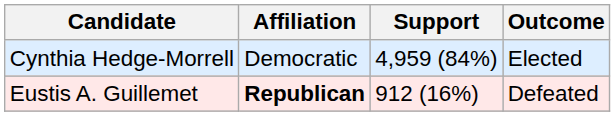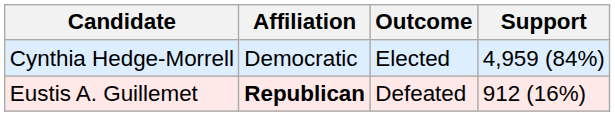 <table class="wikitable">
 <tr>
 <th>Candidate</th>
 <th>Affiliation</th>
+<th>Outcome</th>
 <th>Support</th>
-<th>Outcome</th>
 </tr>
 <tr>
 <td bgcolor=#DDEEFF>Cynthia Hedge-Morrell</td>
 <td bgcolor=#DDEEFF>Democratic</td>
+<td bgcolor=#DDEEFF>Elected</td>
 <td bgcolor=#DDEEFF>4,959 (84%)</td>
-<td bgcolor=#DDEEFF>Elected</td>
 </tr>
 <tr>
 <td bgcolor=#FFE8E8>Eustis A. Guillemet</td>
 <td bgcolor=#FFE8E8><strong>Republican</strong></td>
+<td bgcolor=#FFE8E8>Defeated</td>
 <td bgcolor=#FFE8E8>912 (16%)</td>
-<td bgcolor=#FFE8E8>Defeated</td>
 </tr>
 </table>
